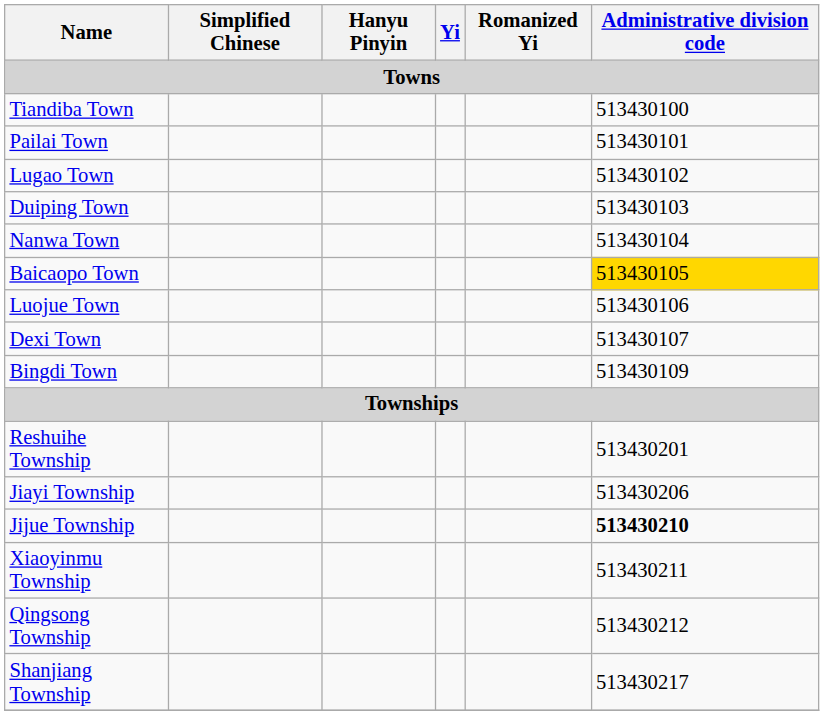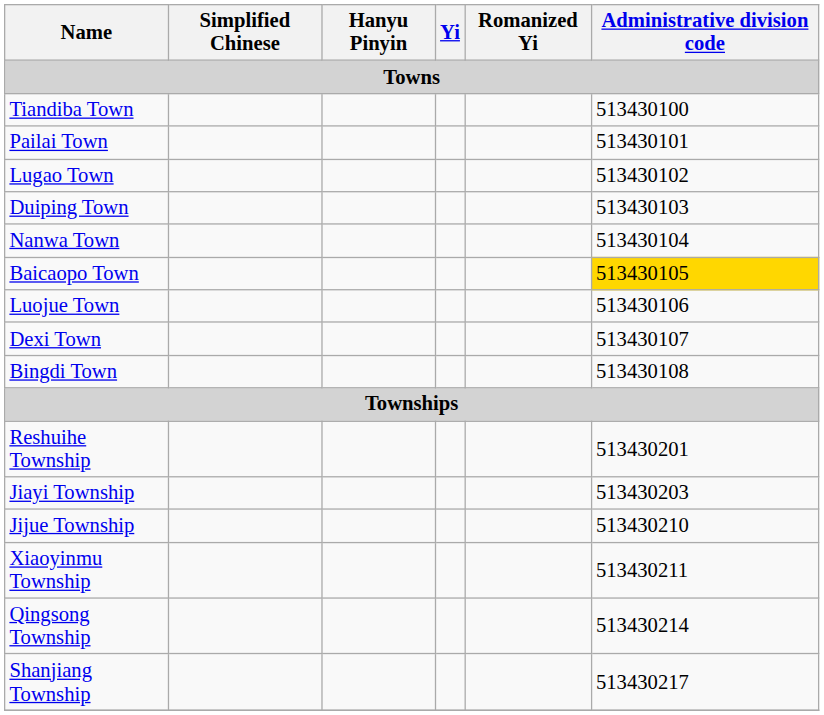 <table class="wikitable" align="center" style="width:50%; border="1">
 <tr>
 <th>Name</th>
 <th>Simplified Chinese</th>
 <th>Hanyu Pinyin</th>
 <th><a href='#'>Yi</a></th>
 <th>Romanized Yi</th>
 <th><a href='#'>Administrative division code</a></th>
 </tr>
 <tr>
 <td colspan="7"  style="text-align:center; background:#d3d3d3;"><strong>Towns</strong></td>
 </tr>
 <tr --------->
 <td><a href='#'>Tiandiba Town</a></td>
 <td></td>
 <td></td>
 <td></td>
 <td></td>
 <td>513430100</td>
 </tr>
 <tr>
 <td><a href='#'>Pailai Town</a></td>
 <td></td>
 <td></td>
 <td></td>
 <td></td>
 <td>513430101</td>
 </tr>
 <tr>
 <td><a href='#'>Lugao Town</a></td>
 <td></td>
 <td></td>
 <td></td>
 <td></td>
 <td>513430102</td>
 </tr>
 <tr>
 <td><a href='#'>Duiping Town</a></td>
 <td></td>
 <td></td>
 <td></td>
 <td></td>
 <td>513430103</td>
 </tr>
 <tr>
 <td><a href='#'>Nanwa Town</a></td>
 <td></td>
 <td></td>
 <td></td>
 <td></td>
 <td>513430104</td>
 </tr>
 <tr>
 <td><a href='#'>Baicaopo Town</a></td>
 <td></td>
 <td></td>
 <td></td>
 <td></td>
 <td style="background: gold;">513430105</td>
 </tr>
 <tr>
 <td><a href='#'>Luojue Town</a></td>
 <td></td>
 <td></td>
 <td></td>
 <td></td>
 <td>513430106</td>
 </tr>
 <tr>
 <td><a href='#'>Dexi Town</a></td>
 <td></td>
 <td></td>
 <td></td>
 <td></td>
 <td>513430107</td>
 </tr>
 <tr>
 <td><a href='#'>Bingdi Town</a></td>
 <td></td>
 <td></td>
 <td></td>
 <td></td>
-<td>513430109</td>
+<td>513430108</td>
 </tr>
 <tr>
 <td colspan="7"  style="text-align:center; background:#d3d3d3;"><strong>Townships</strong></td>
 </tr>
 <tr --------->
 <td><a href='#'>Reshuihe Township</a></td>
 <td></td>
 <td></td>
 <td></td>
 <td></td>
 <td>513430201</td>
 </tr>
 <tr>
 <td><a href='#'>Jiayi Township</a></td>
 <td></td>
 <td></td>
 <td></td>
 <td></td>
-<td>513430206</td>
+<td>513430203</td>
 </tr>
 <tr>
 <td><a href='#'>Jijue Township</a></td>
 <td></td>
 <td></td>
 <td></td>
 <td></td>
-<td><strong>513430210</strong></td>
+<td>513430210</td>
 </tr>
 <tr>
 <td><a href='#'>Xiaoyinmu Township</a></td>
 <td></td>
 <td></td>
 <td></td>
 <td></td>
 <td>513430211</td>
 </tr>
 <tr>
 <td><a href='#'>Qingsong Township</a></td>
 <td></td>
 <td></td>
 <td></td>
 <td></td>
-<td>513430212</td>
+<td>513430214</td>
 </tr>
 <tr>
 <td><a href='#'>Shanjiang Township</a></td>
 <td></td>
 <td></td>
 <td></td>
 <td></td>
 <td>513430217</td>
 </tr>
 <tr>
 </tr>
 </table>
